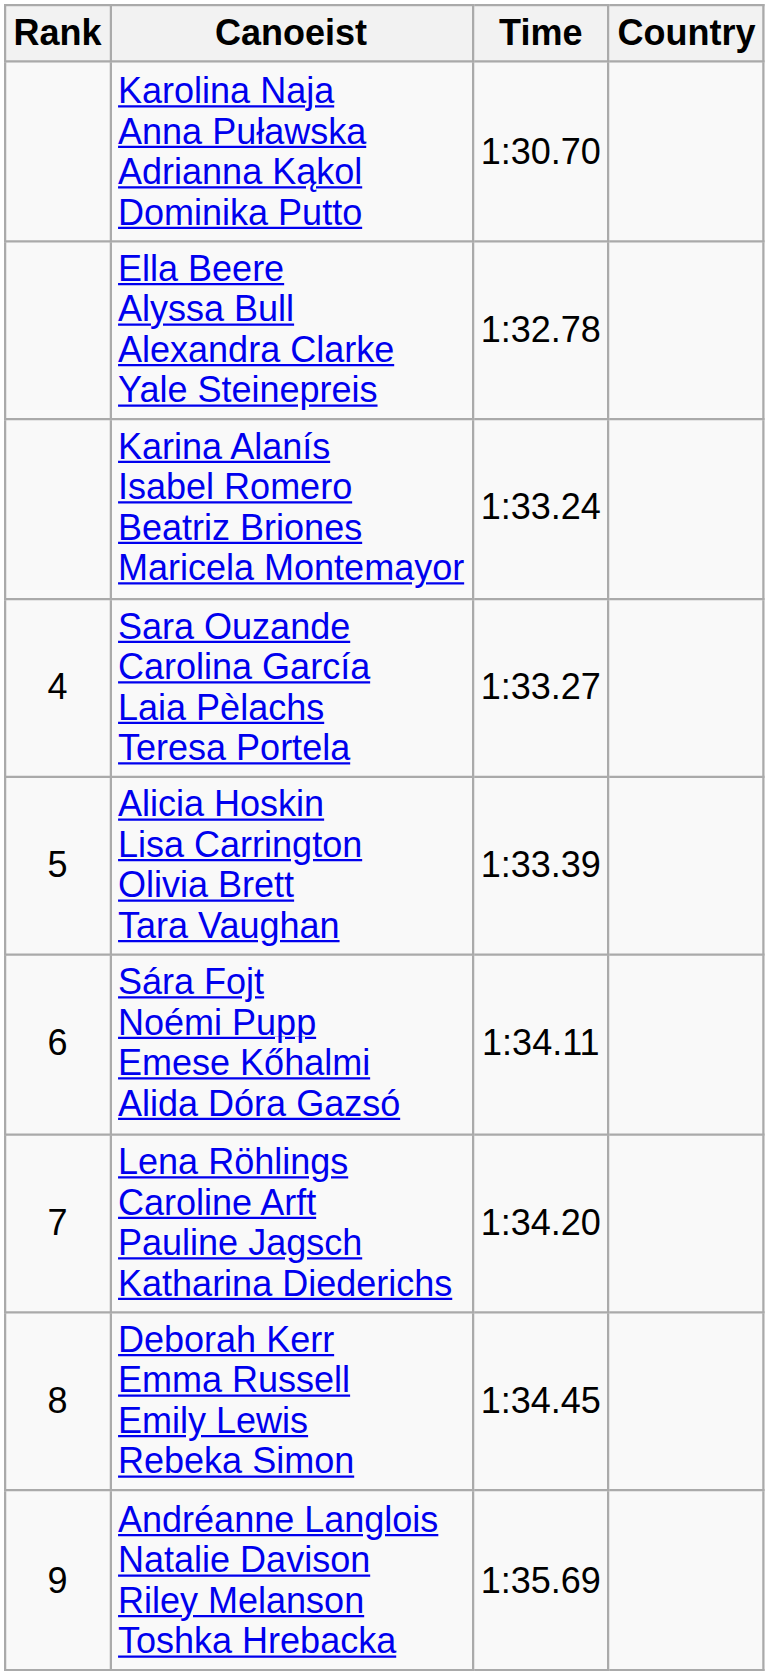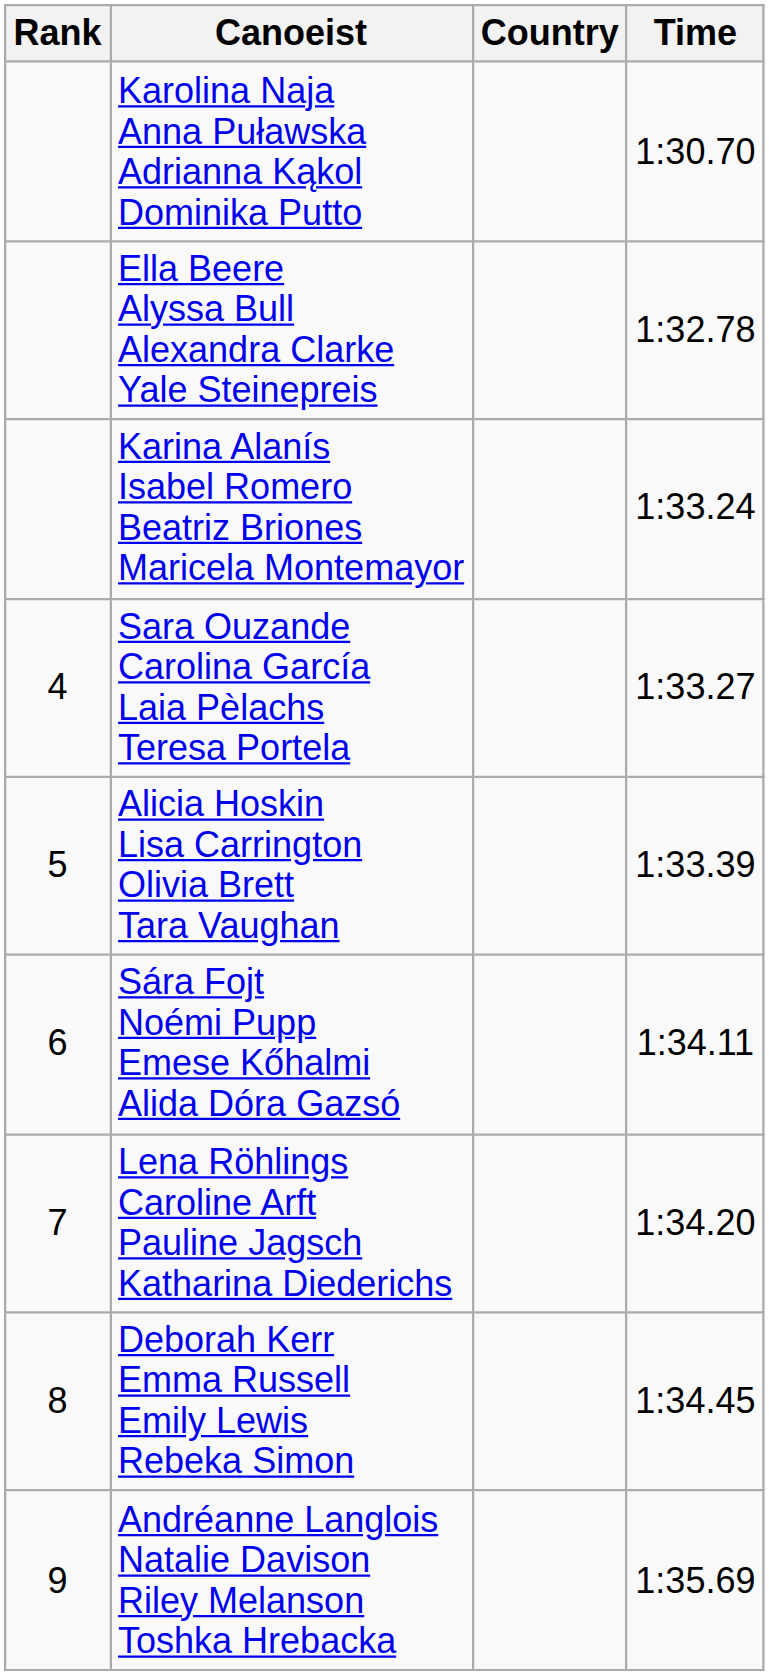 <table class="wikitable" style="text-align:center">
 <tr>
 <th>Rank</th>
 <th>Canoeist</th>
+<th>Country</th>
 <th>Time</th>
-<th>Country</th>
 </tr>
 <tr>
 <td></td>
 <td align="left"><a href='#'>Karolina Naja</a><br><a href='#'>Anna Puławska</a><br><a href='#'>Adrianna Kąkol</a><br><a href='#'>Dominika Putto</a></td>
+<td align="left"></td>
 <td>1:30.70</td>
-<td align="left"></td>
 </tr>
 <tr>
 <td></td>
 <td align="left"><a href='#'>Ella Beere</a><br><a href='#'>Alyssa Bull</a><br><a href='#'>Alexandra Clarke</a><br><a href='#'>Yale Steinepreis</a></td>
+<td align="left"></td>
 <td>1:32.78</td>
-<td align="left"></td>
 </tr>
 <tr>
 <td></td>
 <td align="left"><a href='#'>Karina Alanís</a><br><a href='#'>Isabel Romero</a><br><a href='#'>Beatriz Briones</a><br><a href='#'>Maricela Montemayor</a></td>
+<td align="left"></td>
 <td>1:33.24</td>
-<td align="left"></td>
 </tr>
 <tr>
 <td>4</td>
 <td align="left"><a href='#'>Sara Ouzande</a><br><a href='#'>Carolina García</a><br><a href='#'>Laia Pèlachs</a><br><a href='#'>Teresa Portela</a></td>
+<td align="left"></td>
 <td>1:33.27</td>
-<td align="left"></td>
 </tr>
 <tr>
 <td>5</td>
 <td align="left"><a href='#'>Alicia Hoskin</a><br><a href='#'>Lisa Carrington</a><br><a href='#'>Olivia Brett</a><br><a href='#'>Tara Vaughan</a></td>
+<td align="left"></td>
 <td>1:33.39</td>
-<td align="left"></td>
 </tr>
 <tr>
 <td>6</td>
 <td align="left"><a href='#'>Sára Fojt</a><br><a href='#'>Noémi Pupp</a><br><a href='#'>Emese Kőhalmi</a><br><a href='#'>Alida Dóra Gazsó</a></td>
+<td align="left"></td>
 <td>1:34.11</td>
-<td align="left"></td>
 </tr>
 <tr>
 <td>7</td>
 <td align="left"><a href='#'>Lena Röhlings</a><br><a href='#'>Caroline Arft</a><br><a href='#'>Pauline Jagsch</a><br><a href='#'>Katharina Diederichs</a></td>
+<td align="left"></td>
 <td>1:34.20</td>
-<td align="left"></td>
 </tr>
 <tr>
 <td>8</td>
 <td align="left"><a href='#'>Deborah Kerr</a><br><a href='#'>Emma Russell</a><br><a href='#'>Emily Lewis</a><br><a href='#'>Rebeka Simon</a></td>
+<td align="left"></td>
 <td>1:34.45</td>
-<td align="left"></td>
 </tr>
 <tr>
 <td>9</td>
 <td align="left"><a href='#'>Andréanne Langlois</a><br><a href='#'>Natalie Davison</a><br><a href='#'>Riley Melanson</a><br><a href='#'>Toshka Hrebacka</a></td>
+<td align="left"></td>
 <td>1:35.69</td>
-<td align="left"></td>
 </tr>
 </table>
